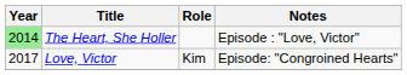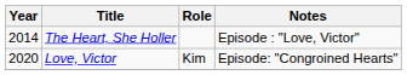 <table class="wikitable sortable">
 <tr>
 <th>Year</th>
 <th>Title</th>
 <th>Role</th>
 <th class="unsortable">Notes</th>
 </tr>
 <tr>
-<td style="background: lightgreen;">2014</td>
+<td>2014</td>
 <td><em><a href='#'>The Heart, She Holler</a></em></td>
 <td></td>
 <td>Episode : "Love, Victor"</td>
 </tr>
 <tr>
-<td>2017</td>
+<td>2020</td>
 <td><em><a href='#'>Love, Victor</a></em></td>
 <td>Kim</td>
 <td>Episode: "Congroined Hearts"</td>
 </tr>
 <tr>
 </tr>
 </table>
